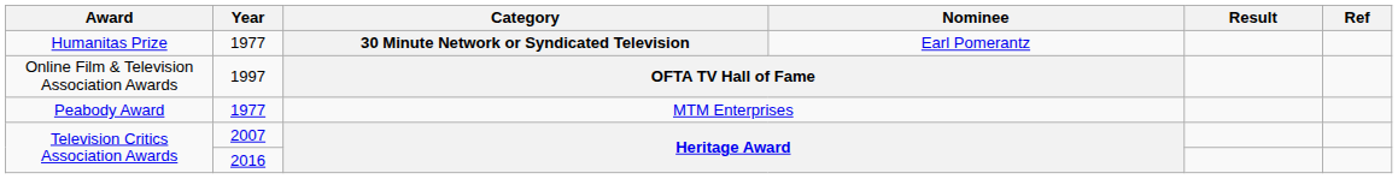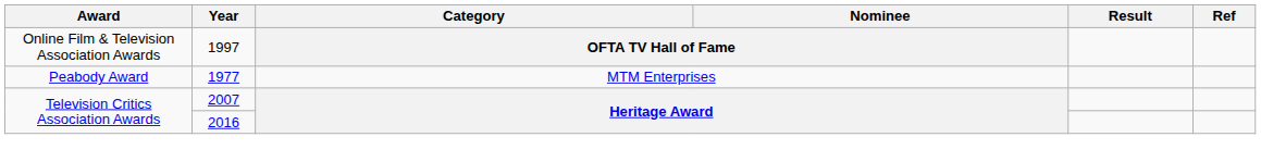 <table class="wikitable plainrowheaders" style="font-size: 90%; text-align:center" width=100%>
 <tr>
 <th scope="col" width="15%">Award</th>
 <th scope="col" width="5%">Year</th>
 <th scope="col" width="35%">Category</th>
 <th scope="col" width="30%">Nominee</th>
 <th scope="col" width="10%">Result</th>
 <th scope="col" width="5%">Ref</th>
-</tr>
-<tr>
-<td><a href='#'>Humanitas Prize</a></td>
-<td>1977</td>
-<th scope="row" style="text-align:center">30 Minute Network or Syndicated Television</th>
-<td><a href='#'>Earl Pomerantz</a> </td>
-<td></td>
-<td></td>
 </tr>
 <tr>
 <td>Online Film & Television Association Awards</td>
 <td>1997</td>
 <th scope="row" style="text-align:center" colspan="2">OFTA TV Hall of Fame</th>
 <td></td>
 <td></td>
 </tr>
 <tr>
 <td><a href='#'>Peabody Award</a></td>
 <td><a href='#'>1977</a></td>
 <td colspan="2"><a href='#'>MTM Enterprises</a></td>
 <td></td>
 <td></td>
 </tr>
 <tr>
 <td rowspan="2"><a href='#'>Television Critics Association Awards</a></td>
 <td><a href='#'>2007</a></td>
 <th scope="row" style="text-align:center" colspan="2" rowspan="2"><a href='#'>Heritage Award</a></th>
 <td></td>
 <td></td>
 </tr>
 <tr>
 <td><a href='#'>2016</a></td>
 <td></td>
 <td></td>
 </tr>
 </table>
